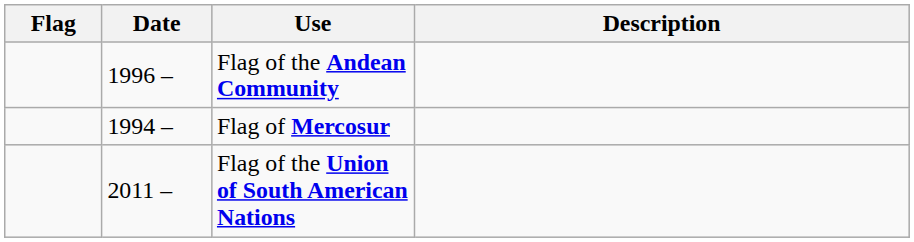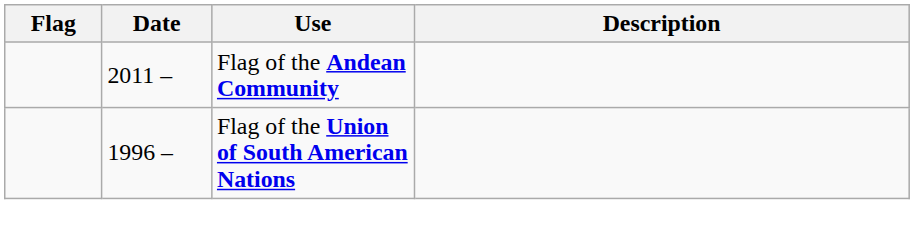 <table class="wikitable">
 <tr>
 <th style="width:100px;">Flag</th>
 <th style="width:100px;">Date</th>
 <th style="width:200px;">Use</th>
 <th style="width:700px;">Description</th>
 </tr>
 <tr>
 <td></td>
-<td>1996 –</td>
+<td>2011 –</td>
 <td>Flag of the <strong><a href='#'>Andean Community</a></strong></td>
 <td></td>
 </tr>
 <tr>
 <td></td>
-<td>1994 –</td>
-<td>Flag of <strong><a href='#'>Mercosur</a></strong></td>
-<td></td>
-</tr>
-<tr>
-<td></td>
-<td>2011 –</td>
+<td>1996 –</td>
 <td>Flag of the <strong><a href='#'>Union of South American Nations</a></strong></td>
 <td></td>
 </tr>
 </table>
